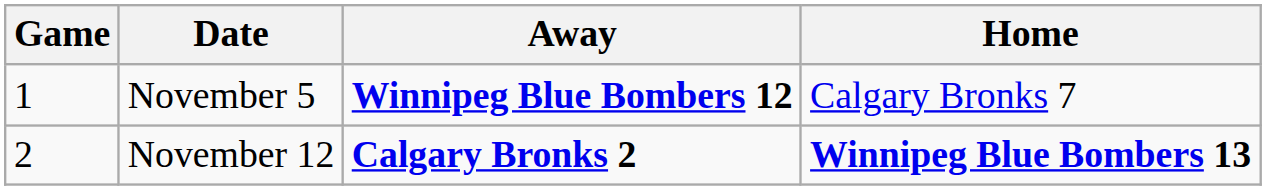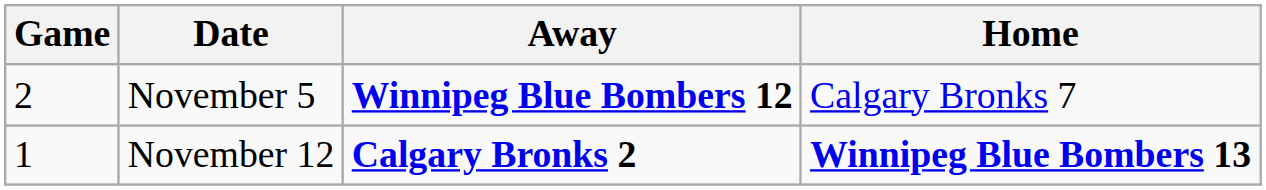 <table class="wikitable">
 <tr>
 <th>Game</th>
 <th>Date</th>
 <th>Away</th>
 <th>Home</th>
 </tr>
 <tr>
-<td>1</td>
+<td>2</td>
 <td>November 5</td>
 <td><strong><a href='#'>Winnipeg Blue Bombers</a> 12</strong></td>
 <td><a href='#'>Calgary Bronks</a> 7</td>
 </tr>
 <tr>
-<td>2</td>
+<td>1</td>
 <td>November 12</td>
 <td><strong><a href='#'>Calgary Bronks</a> 2</strong></td>
 <td><strong><a href='#'>Winnipeg Blue Bombers</a> 13</strong></td>
 </tr>
 </table>
